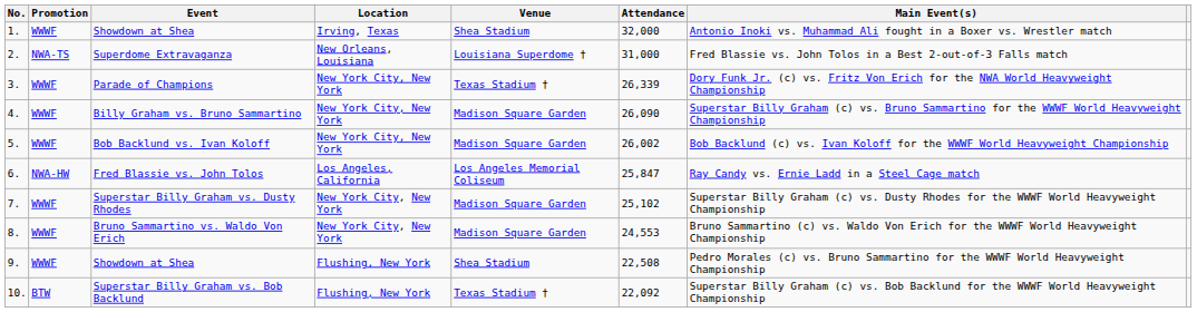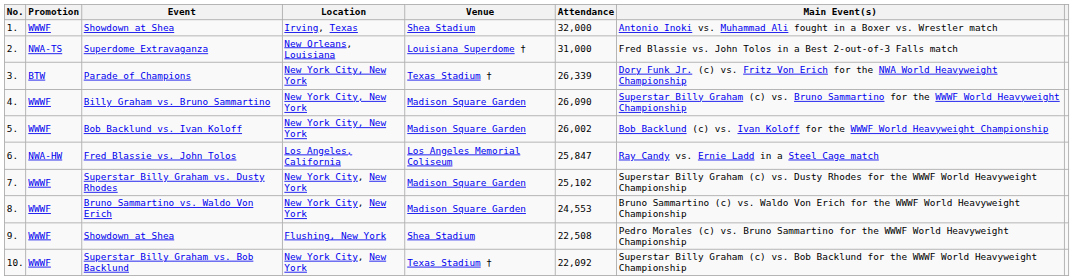 <table class="wikitable sortable" style="font-size:85%;">
 <tr>
 <th>No.</th>
 <th>Promotion</th>
 <th>Event</th>
 <th>Location</th>
 <th>Venue</th>
 <th>Attendance</th>
 <th class=unsortable>Main Event(s)</th>
 <th class=unsortable></th>
 </tr>
 <tr>
 <td>1.</td>
 <td><a href='#'>WWWF</a></td>
 <td><a href='#'>Showdown at Shea</a> <br> </td>
 <td><a href='#'>Irving</a>, <a href='#'>Texas</a></td>
 <td><a href='#'>Shea Stadium</a></td>
 <td>32,000</td>
 <td><a href='#'>Antonio Inoki</a> vs. <a href='#'>Muhammad Ali</a> fought in a Boxer vs. Wrestler match</td>
 <td></td>
 </tr>
 <tr>
 <td>2.</td>
 <td><a href='#'>NWA-TS</a></td>
 <td><a href='#'>Superdome Extravaganza</a> <br> </td>
 <td><a href='#'>New Orleans</a>, <a href='#'>Louisiana</a></td>
 <td><a href='#'>Louisiana Superdome</a> †</td>
 <td>31,000</td>
 <td>Fred Blassie vs. John Tolos in a Best 2-out-of-3 Falls match</td>
 <td></td>
 </tr>
 <tr>
 <td>3.</td>
-<td><a href='#'>WWWF</a></td>
+<td><a href='#'>BTW</a></td>
 <td><a href='#'>Parade of Champions</a> <br> </td>
 <td><a href='#'>New York City, New York</a></td>
 <td><a href='#'>Texas Stadium</a> †</td>
 <td>26,339</td>
 <td><a href='#'>Dory Funk Jr.</a> (c) vs. <a href='#'>Fritz Von Erich</a> for the <a href='#'>NWA World Heavyweight Championship</a></td>
 <td></td>
 </tr>
 <tr>
 <td>4.</td>
 <td><a href='#'>WWWF</a></td>
 <td><a href='#'>Billy Graham vs. Bruno Sammartino</a> <br> </td>
 <td><a href='#'>New York City, New York</a></td>
 <td><a href='#'>Madison Square Garden</a></td>
 <td>26,090</td>
 <td><a href='#'>Superstar Billy Graham</a> (c) vs. <a href='#'>Bruno Sammartino</a> for the <a href='#'>WWWF World Heavyweight Championship</a></td>
 <td></td>
 </tr>
 <tr>
 <td>5.</td>
 <td><a href='#'>WWWF</a></td>
 <td><a href='#'>Bob Backlund vs. Ivan Koloff</a> <br> </td>
 <td><a href='#'>New York City, New York</a></td>
 <td><a href='#'>Madison Square Garden</a></td>
 <td>26,002</td>
 <td><a href='#'>Bob Backlund</a> (c) vs. <a href='#'>Ivan Koloff</a> for the <a href='#'>WWWF World Heavyweight Championship</a></td>
 <td></td>
 </tr>
 <tr>
 <td>6.</td>
 <td><a href='#'>NWA-HW</a></td>
 <td><a href='#'>Fred Blassie vs. John Tolos</a> <br> </td>
 <td><a href='#'>Los Angeles, California</a></td>
 <td><a href='#'>Los Angeles Memorial Coliseum</a></td>
 <td>25,847</td>
 <td><a href='#'>Ray Candy</a> vs. <a href='#'>Ernie Ladd</a> in a <a href='#'>Steel Cage match</a></td>
 <td></td>
 </tr>
 <tr>
 <td>7.</td>
 <td><a href='#'>WWWF</a></td>
 <td><a href='#'>Superstar Billy Graham vs. Dusty Rhodes</a> <br> </td>
 <td><a href='#'>New York City</a>, <a href='#'>New York</a></td>
 <td><a href='#'>Madison Square Garden</a></td>
 <td>25,102</td>
 <td>Superstar Billy Graham (c) vs. Dusty Rhodes for the WWWF World Heavyweight Championship</td>
 <td></td>
 </tr>
 <tr>
 <td>8.</td>
 <td><a href='#'>WWWF</a></td>
 <td><a href='#'>Bruno Sammartino vs. Waldo Von Erich</a> <br> </td>
 <td><a href='#'>New York City</a>, <a href='#'>New York</a></td>
 <td><a href='#'>Madison Square Garden</a></td>
 <td>24,553</td>
 <td>Bruno Sammartino (c) vs. Waldo Von Erich for the WWWF World Heavyweight Championship</td>
 <td></td>
 </tr>
 <tr>
 <td>9.</td>
 <td><a href='#'>WWWF</a></td>
 <td><a href='#'>Showdown at Shea</a> <br> </td>
 <td><a href='#'>Flushing, New York</a></td>
 <td><a href='#'>Shea Stadium</a></td>
 <td>22,508</td>
 <td>Pedro Morales (c) vs. Bruno Sammartino for the WWWF World Heavyweight Championship</td>
 <td></td>
 </tr>
 <tr>
 <td>10.</td>
-<td><a href='#'>BTW</a></td>
+<td><a href='#'>WWWF</a></td>
 <td><a href='#'>Superstar Billy Graham vs. Bob Backlund</a> <br> </td>
-<td><a href='#'>Flushing, New York</a></td>
+<td><a href='#'>New York City</a>, <a href='#'>New York</a></td>
 <td><a href='#'>Texas Stadium</a> †</td>
 <td>22,092</td>
 <td>Superstar Billy Graham (c) vs. Bob Backlund for the WWWF World Heavyweight Championship</td>
 <td></td>
 </tr>
 </table>
